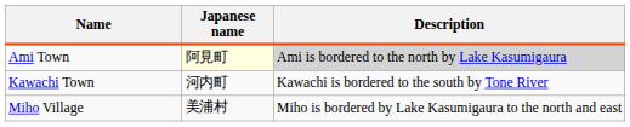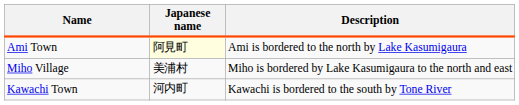 <table class="wikitable" rules="all">
 <tr>
 <th style="width:12em; border-bottom:solid 3px orangered;">Name</th>
 <th style="width:6em; border-bottom:solid 3px orangered;">Japanese name</th>
 <th style="border-bottom:solid 3px orangered;">Description</th>
 </tr>
 <tr>
 <td>  <a href='#'>Ami</a> Town</td>
 <td style="background: lightyellow;">阿見町</td>
-<td style="background: lightgrey;">Ami is bordered to the north by <a href='#'>Lake Kasumigaura</a></td>
+<td>Ami is bordered to the north by <a href='#'>Lake Kasumigaura</a></td>
+</tr>
+<tr>
+<td>  <a href='#'>Miho</a> Village</td>
+<td>美浦村</td>
+<td>Miho is bordered by Lake Kasumigaura to the north and east</td>
 </tr>
 <tr>
 <td>  <a href='#'>Kawachi</a> Town</td>
 <td>河内町</td>
 <td>Kawachi is bordered to the south by <a href='#'>Tone River</a></td>
 </tr>
-<tr>
-<td>  <a href='#'>Miho</a> Village</td>
-<td>美浦村</td>
-<td>Miho is bordered by Lake Kasumigaura to the north and east</td>
-</tr>
 </table>
